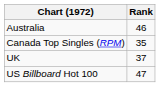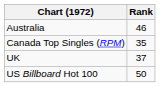 <table class="wikitable sortable">
 <tr>
 <th>Chart (1972)</th>
 <th>Rank</th>
 </tr>
 <tr>
 <td>Australia</td>
 <td style="text-align:center;">46</td>
 </tr>
 <tr>
 <td>Canada Top Singles (<em><a href='#'>RPM</a></em>)</td>
 <td style="text-align:center;">35</td>
 </tr>
 <tr>
 <td>UK</td>
 <td style="text-align:center;">37</td>
 </tr>
 <tr>
 <td>US <em>Billboard</em> Hot 100</td>
-<td style="text-align:center;">47</td>
+<td style="text-align:center;">50</td>
 </tr>
 </table>
